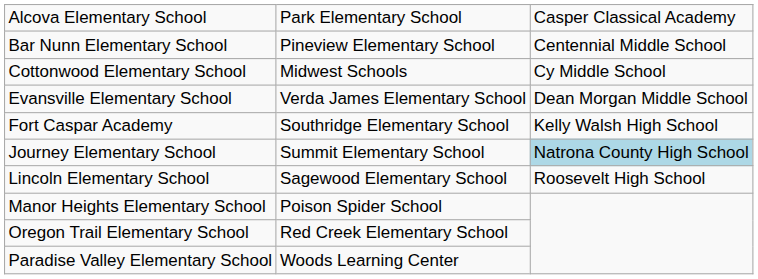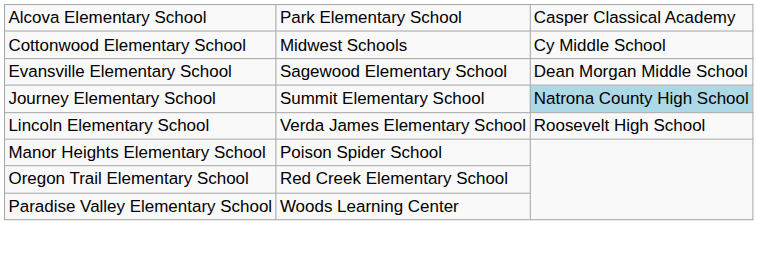 <table class="wikitable">
 <tr>
 <td>Alcova Elementary School</td>
 <td>Park Elementary School</td>
 <td>Casper Classical Academy</td>
-</tr>
-<tr>
-<td>Bar Nunn Elementary School</td>
-<td>Pineview Elementary School</td>
-<td>Centennial Middle School</td>
 </tr>
 <tr>
 <td>Cottonwood Elementary School</td>
 <td>Midwest Schools</td>
 <td>Cy Middle School</td>
 </tr>
 <tr>
 <td>Evansville Elementary School</td>
-<td>Verda James Elementary School</td>
+<td>Sagewood Elementary School</td>
 <td>Dean Morgan Middle School</td>
-</tr>
-<tr>
-<td>Fort Caspar Academy</td>
-<td>Southridge Elementary School</td>
-<td>Kelly Walsh High School</td>
 </tr>
 <tr>
 <td>Journey Elementary School</td>
 <td>Summit Elementary School</td>
 <td style="background: lightblue;">Natrona County High School</td>
 </tr>
 <tr>
 <td>Lincoln Elementary School</td>
-<td>Sagewood Elementary School</td>
+<td>Verda James Elementary School</td>
 <td>Roosevelt High School</td>
 </tr>
 <tr>
 <td>Manor Heights Elementary School</td>
 <td>Poison Spider School</td>
 <td rowspan="3"></td>
 </tr>
 <tr>
 <td>Oregon Trail Elementary School</td>
 <td>Red Creek Elementary School</td>
 </tr>
 <tr>
 <td>Paradise Valley Elementary School</td>
 <td>Woods Learning Center</td>
 </tr>
 </table>
